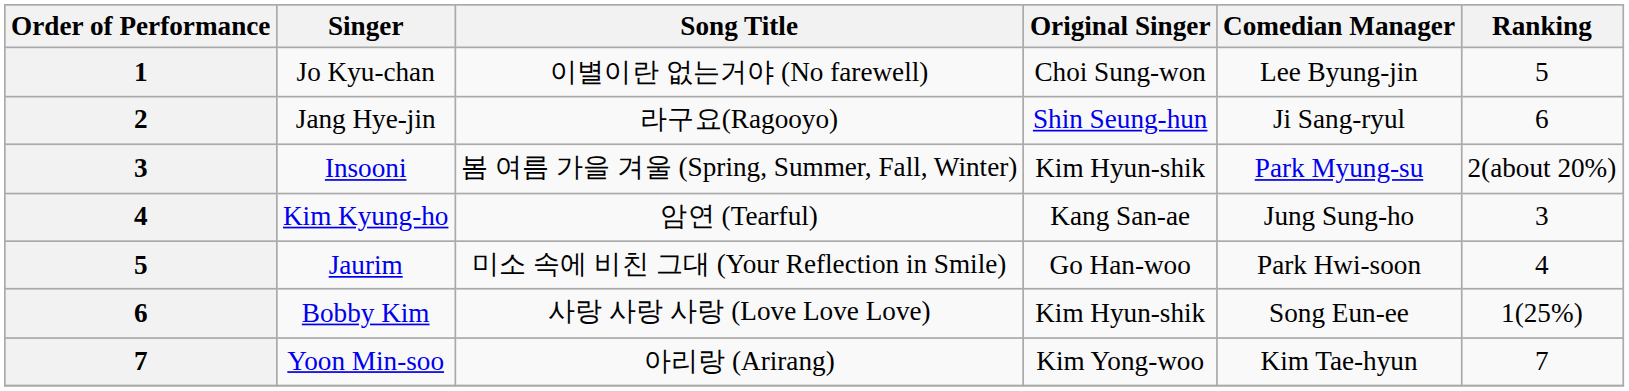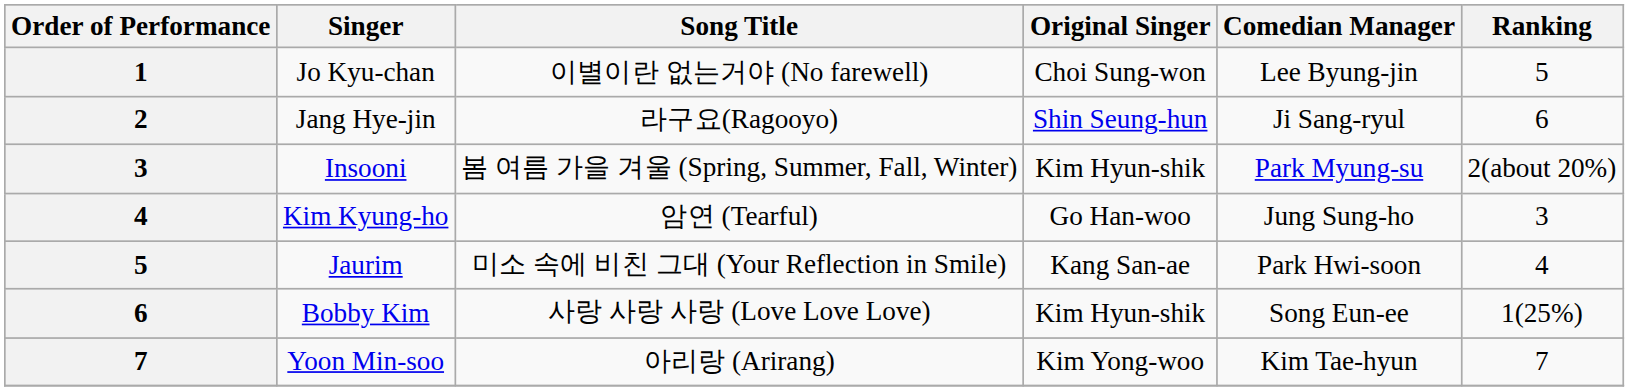 <table class="wikitable">
 <tr>
 <th>Order of Performance</th>
 <th>Singer</th>
 <th>Song Title</th>
 <th>Original Singer</th>
 <th>Comedian Manager</th>
 <th>Ranking</th>
 </tr>
 <tr align="center">
 <th>1</th>
 <td>Jo Kyu-chan</td>
 <td>이별이란 없는거야 (No farewell)</td>
 <td>Choi Sung-won</td>
 <td>Lee Byung-jin</td>
 <td>5</td>
 </tr>
 <tr align="center">
 <th>2</th>
 <td>Jang Hye-jin</td>
 <td>라구요(Ragooyo)</td>
 <td><a href='#'>Shin Seung-hun</a></td>
 <td>Ji Sang-ryul</td>
 <td>6</td>
 </tr>
 <tr align="center">
 <th>3</th>
 <td><a href='#'>Insooni</a></td>
 <td>봄 여름 가을 겨울 (Spring, Summer, Fall, Winter)</td>
 <td>Kim Hyun-shik</td>
 <td><a href='#'>Park Myung-su</a></td>
 <td>2(about 20%)</td>
 </tr>
 <tr align="center">
 <th>4</th>
 <td><a href='#'>Kim Kyung-ho</a></td>
 <td>암연 (Tearful)</td>
-<td>Kang San-ae</td>
+<td>Go Han-woo</td>
 <td>Jung Sung-ho</td>
 <td>3</td>
 </tr>
 <tr align="center">
 <th>5</th>
 <td><a href='#'>Jaurim</a></td>
 <td>미소 속에 비친 그대 (Your Reflection in Smile)</td>
-<td>Go Han-woo</td>
+<td>Kang San-ae</td>
 <td>Park Hwi-soon</td>
 <td>4</td>
 </tr>
 <tr align="center">
 <th>6</th>
 <td><a href='#'>Bobby Kim</a></td>
 <td>사랑 사랑 사랑 (Love Love Love)</td>
 <td>Kim Hyun-shik</td>
 <td>Song Eun-ee</td>
 <td>1(25%)</td>
 </tr>
 <tr align="center">
 <th>7</th>
 <td><a href='#'>Yoon Min-soo</a></td>
 <td>아리랑 (Arirang)</td>
 <td>Kim Yong-woo</td>
 <td>Kim Tae-hyun</td>
 <td>7</td>
 </tr>
 <tr>
 </tr>
 </table>
